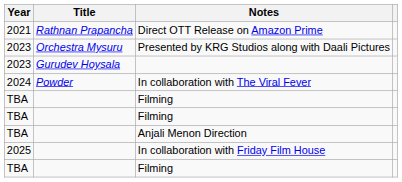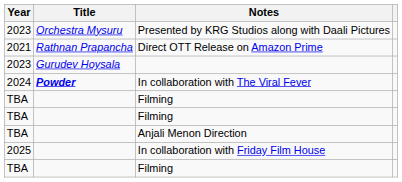 <table class="wikitable sortable">
 <tr>
 <th scope="col">Year</th>
 <th scope="col">Title</th>
 <th scope="col" class="unsortable">Notes</th>
 <th scope="col" class="unsortable"></th>
 </tr>
 <tr>
+<td>2023</td>
+<td><em><a href='#'>Orchestra Mysuru</a></em></td>
+<td>Presented by KRG Studios along with Daali Pictures</td>
+<td></td>
+</tr>
+<tr>
 <td>2021</td>
 <td><em><a href='#'>Rathnan Prapancha</a></em></td>
 <td>Direct OTT Release on <a href='#'>Amazon Prime</a></td>
-<td></td>
-</tr>
-<tr>
-<td>2023</td>
-<td><em><a href='#'>Orchestra Mysuru</a></em></td>
-<td>Presented by KRG Studios along with Daali Pictures</td>
 <td></td>
 </tr>
 <tr>
 <td>2023</td>
 <td><em><a href='#'>Gurudev Hoysala</a></em></td>
 <td></td>
 <td></td>
 </tr>
 <tr>
 <td>2024</td>
-<td><em><a href='#'>Powder</a></em></td>
+<td><strong><em><a href='#'>Powder</a></em></strong></td>
 <td>In collaboration with <a href='#'>The Viral Fever</a></td>
 <td></td>
 </tr>
 <tr>
 <td>TBA</td>
 <td></td>
 <td>Filming</td>
 <td></td>
 </tr>
 <tr>
 <td>TBA</td>
 <td></td>
 <td>Filming</td>
 <td></td>
 </tr>
 <tr>
 <td>TBA</td>
 <td></td>
 <td>Anjali Menon Direction</td>
 <td></td>
 </tr>
 <tr>
 <td>2025</td>
 <td></td>
 <td>In collaboration with <a href='#'>Friday Film House</a></td>
 <td></td>
 </tr>
 <tr>
 <td>TBA</td>
 <td></td>
 <td>Filming</td>
 <td></td>
 </tr>
 </table>
